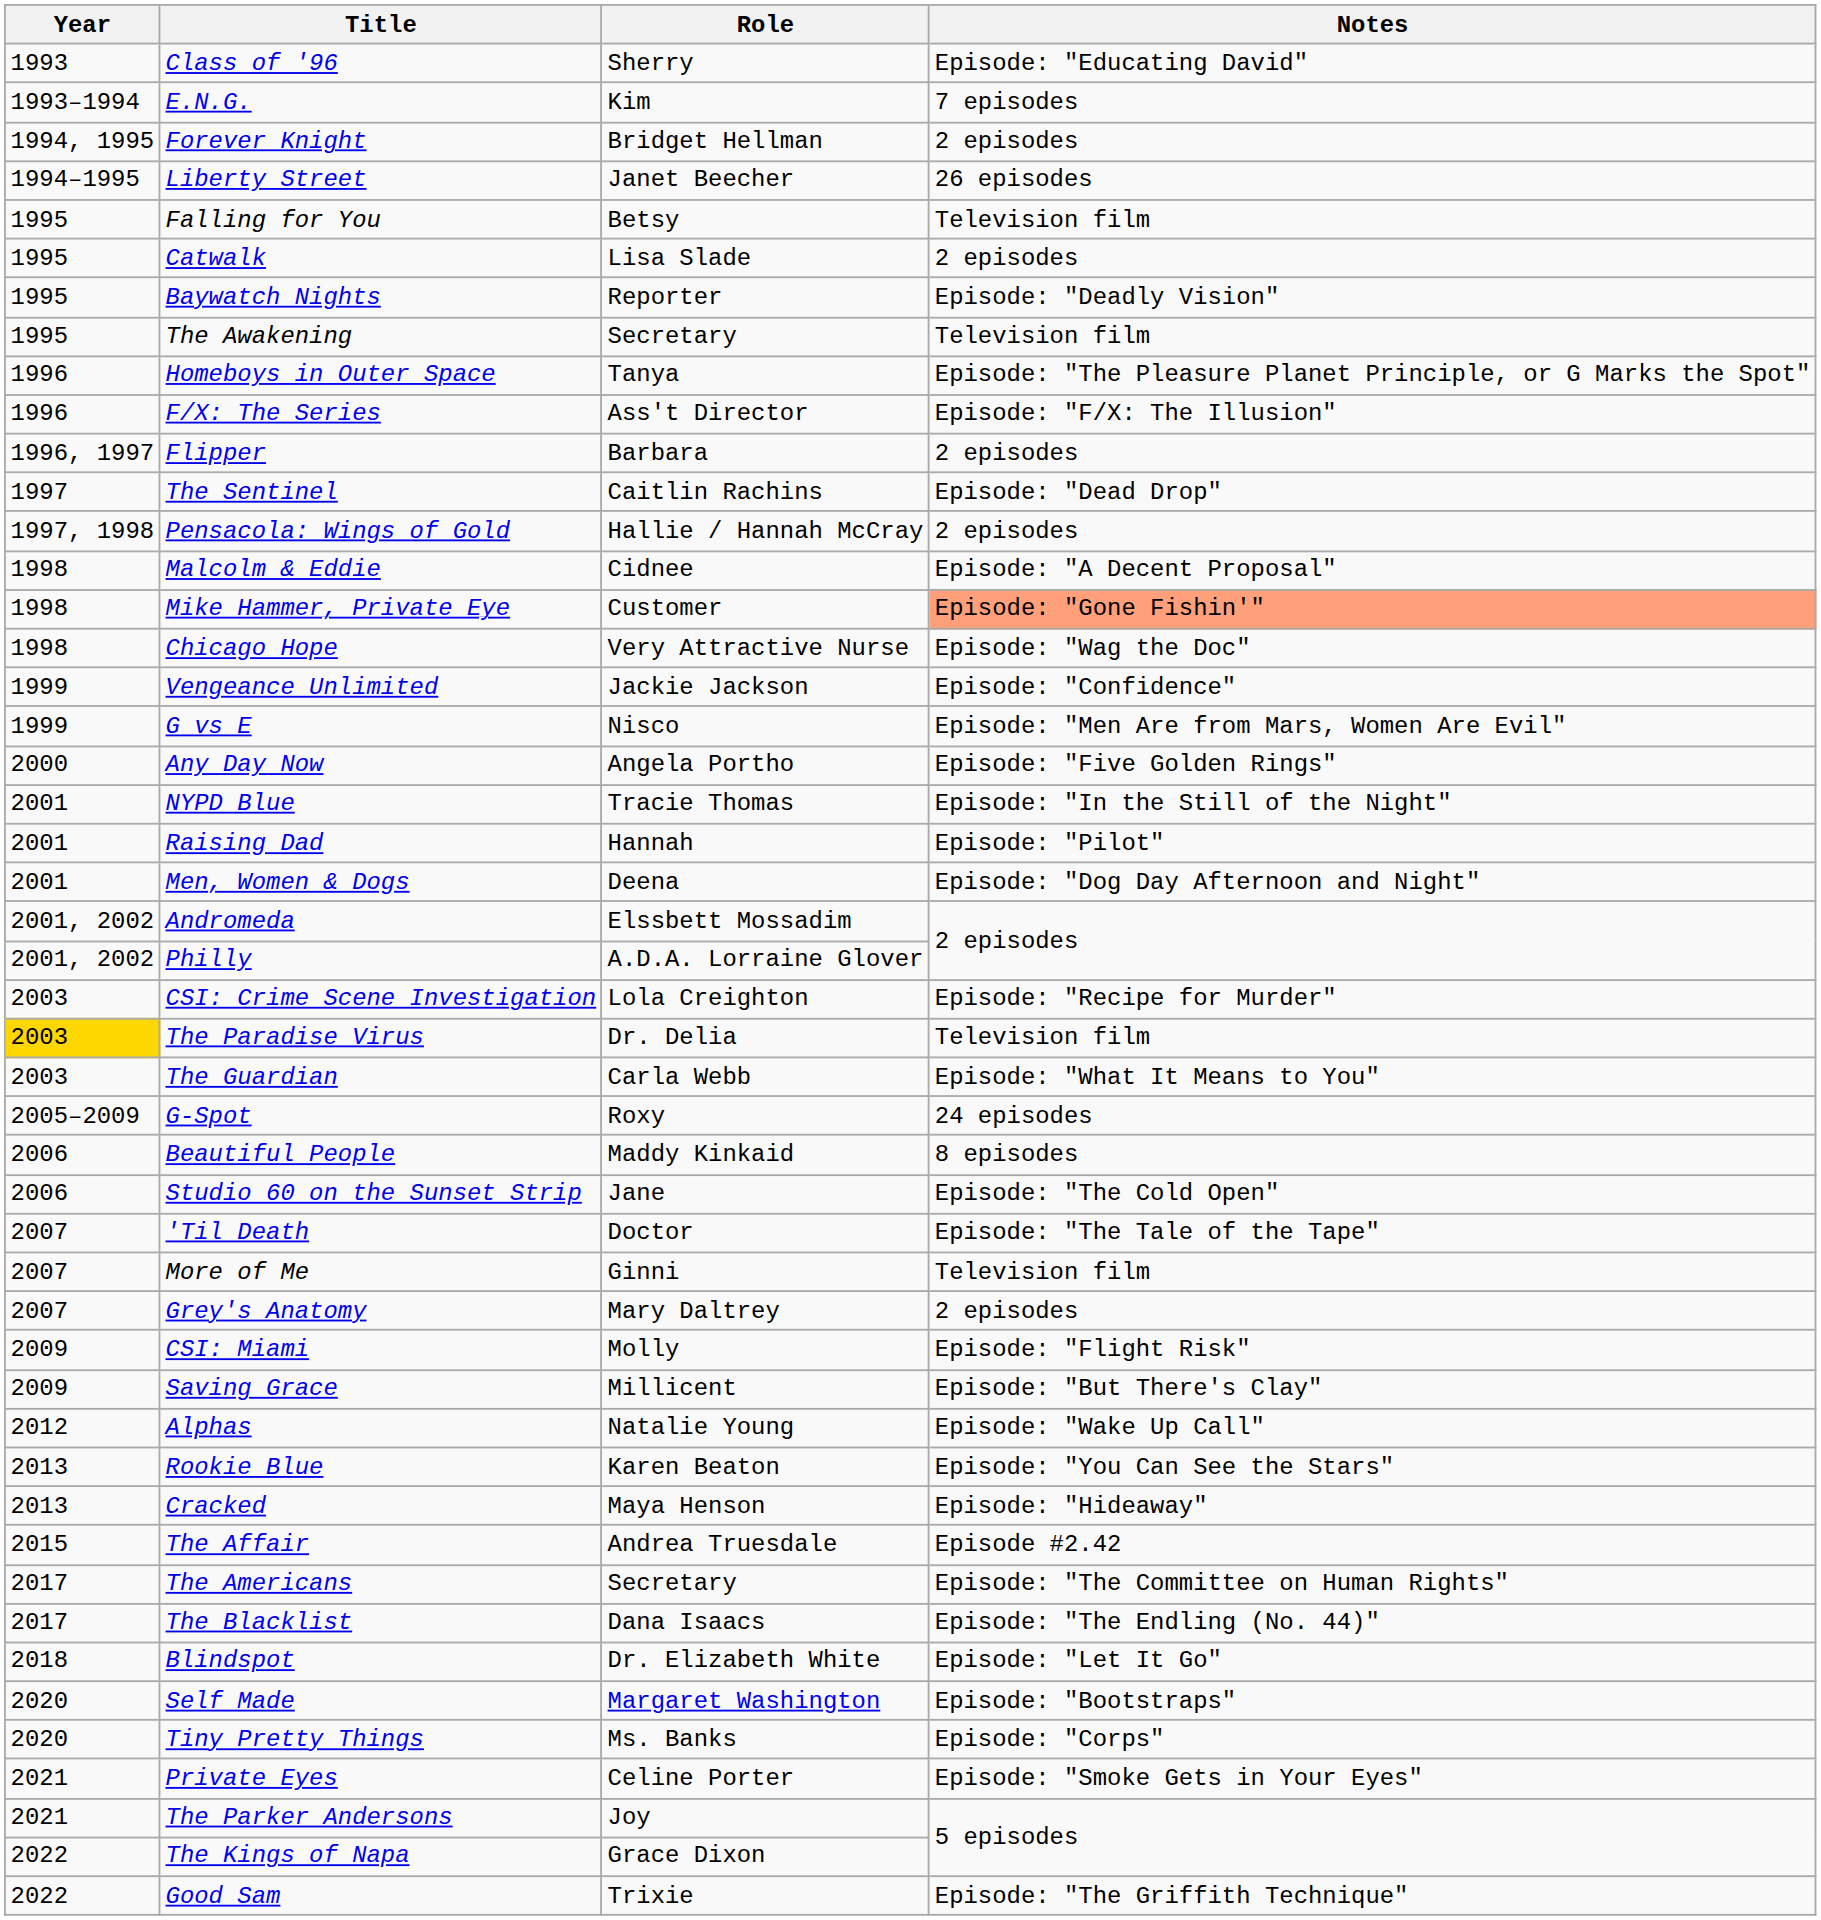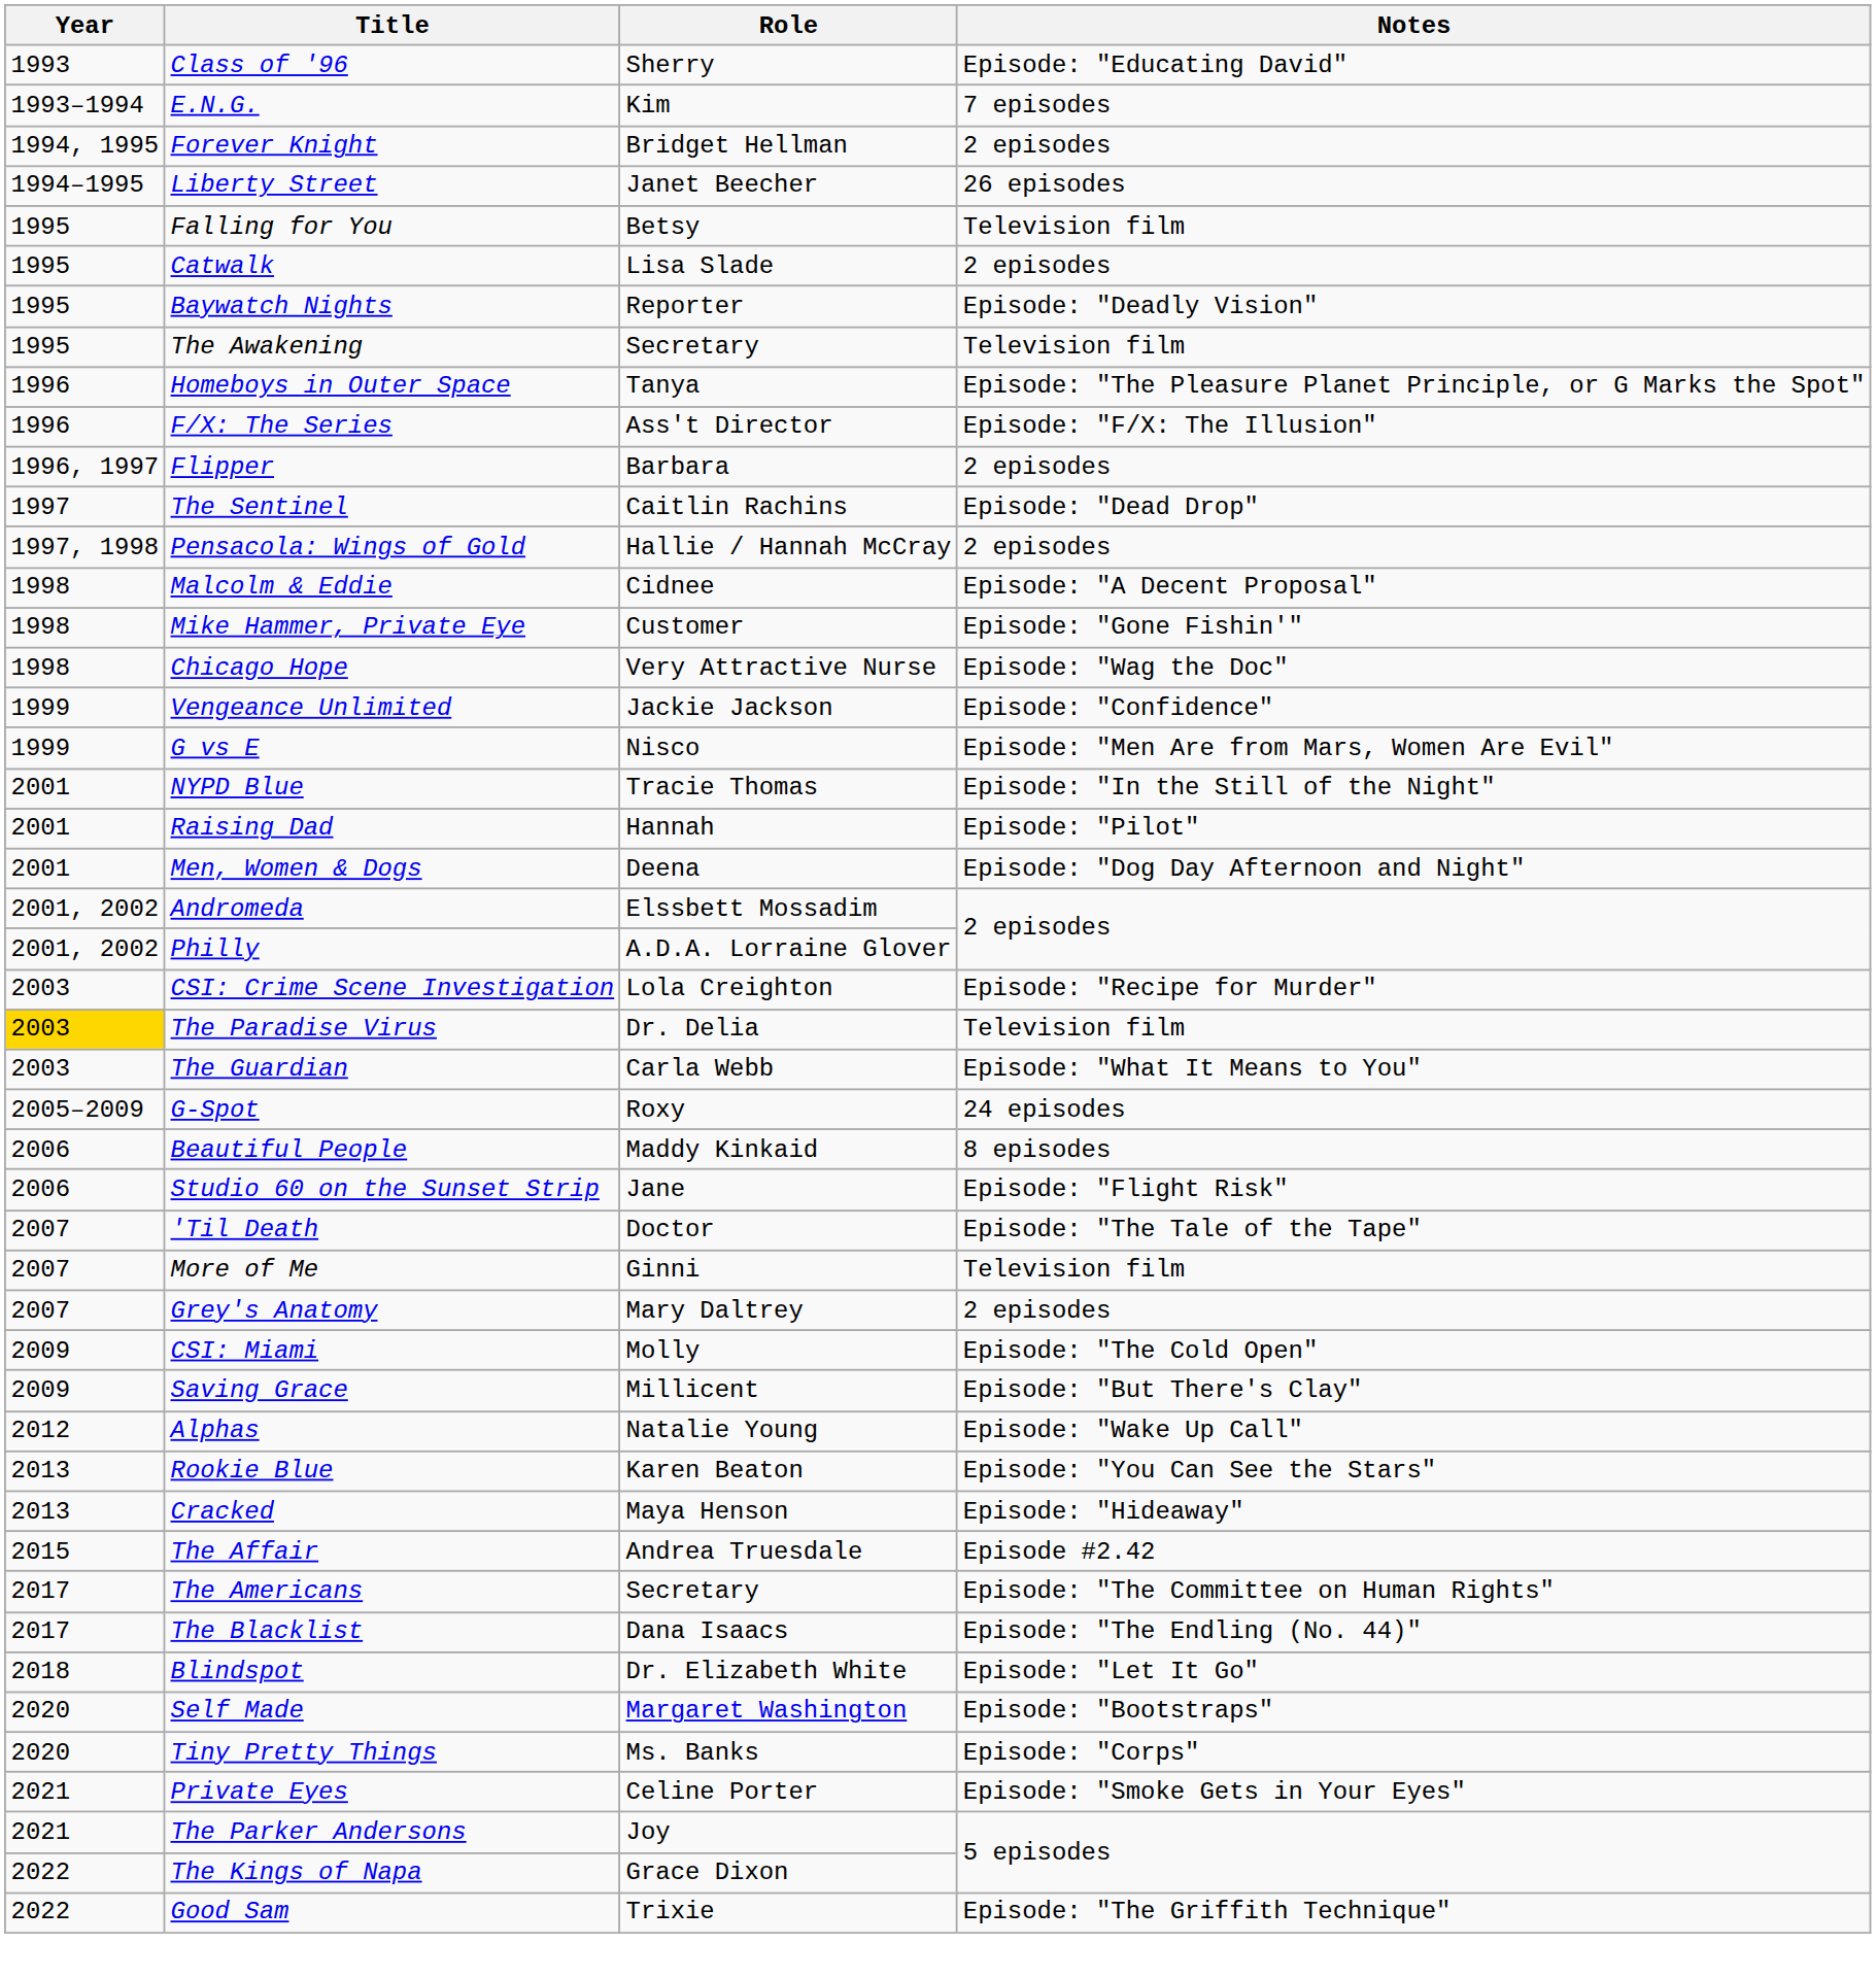 <table class="wikitable sortable">
 <tr>
 <th>Year</th>
 <th>Title</th>
 <th>Role</th>
 <th class="unsortable">Notes</th>
 </tr>
 <tr>
 <td>1993</td>
 <td><em><a href='#'>Class of '96</a></em></td>
 <td>Sherry</td>
 <td>Episode: "Educating David"</td>
 </tr>
 <tr>
 <td>1993–1994</td>
 <td><em><a href='#'>E.N.G.</a></em></td>
 <td>Kim</td>
 <td>7 episodes</td>
 </tr>
 <tr>
 <td>1994, 1995</td>
 <td><em><a href='#'>Forever Knight</a></em></td>
 <td>Bridget Hellman</td>
 <td>2 episodes</td>
 </tr>
 <tr>
 <td>1994–1995</td>
 <td><a href='#'><em>Liberty Street</em></a></td>
 <td>Janet Beecher</td>
 <td>26 episodes</td>
 </tr>
 <tr>
 <td>1995</td>
 <td><em>Falling for You</em></td>
 <td>Betsy</td>
 <td>Television film</td>
 </tr>
 <tr>
 <td>1995</td>
 <td><a href='#'><em>Catwalk</em></a></td>
 <td>Lisa Slade</td>
 <td>2 episodes</td>
 </tr>
 <tr>
 <td>1995</td>
 <td><em><a href='#'>Baywatch Nights</a></em></td>
 <td>Reporter</td>
 <td>Episode: "Deadly Vision"</td>
 </tr>
 <tr>
 <td>1995</td>
 <td data-sort-value="Awakening, The"><em>The Awakening</em></td>
 <td>Secretary</td>
 <td>Television film</td>
 </tr>
 <tr>
 <td>1996</td>
 <td><em><a href='#'>Homeboys in Outer Space</a></em></td>
 <td>Tanya</td>
 <td>Episode: "The Pleasure Planet Principle, or G Marks the Spot"</td>
 </tr>
 <tr>
 <td>1996</td>
 <td><em><a href='#'>F/X: The Series</a></em></td>
 <td>Ass't Director</td>
 <td>Episode: "F/X: The Illusion"</td>
 </tr>
 <tr>
 <td>1996, 1997</td>
 <td><a href='#'><em>Flipper</em></a></td>
 <td>Barbara</td>
 <td>2 episodes</td>
 </tr>
 <tr>
 <td>1997</td>
 <td data-sort-value="Sentinel, The"><a href='#'><em>The Sentinel</em></a></td>
 <td>Caitlin Rachins</td>
 <td>Episode: "Dead Drop"</td>
 </tr>
 <tr>
 <td>1997, 1998</td>
 <td><em><a href='#'>Pensacola: Wings of Gold</a></em></td>
 <td>Hallie / Hannah McCray</td>
 <td>2 episodes</td>
 </tr>
 <tr>
 <td>1998</td>
 <td><em><a href='#'>Malcolm & Eddie</a></em></td>
 <td>Cidnee</td>
 <td>Episode: "A Decent Proposal"</td>
 </tr>
 <tr>
 <td>1998</td>
 <td><em><a href='#'>Mike Hammer, Private Eye</a></em></td>
 <td>Customer</td>
-<td style="background: lightsalmon;">Episode: "Gone Fishin'"</td>
+<td>Episode: "Gone Fishin'"</td>
 </tr>
 <tr>
 <td>1998</td>
 <td><em><a href='#'>Chicago Hope</a></em></td>
 <td>Very Attractive Nurse</td>
 <td>Episode: "Wag the Doc"</td>
 </tr>
 <tr>
 <td>1999</td>
 <td><em><a href='#'>Vengeance Unlimited</a></em></td>
 <td>Jackie Jackson</td>
 <td>Episode: "Confidence"</td>
 </tr>
 <tr>
 <td>1999</td>
 <td><em><a href='#'>G vs E</a></em></td>
 <td>Nisco</td>
 <td>Episode: "Men Are from Mars, Women Are Evil"</td>
-</tr>
-<tr>
-<td>2000</td>
-<td><a href='#'><em>Any Day Now</em></a></td>
-<td>Angela Portho</td>
-<td>Episode: "Five Golden Rings"</td>
 </tr>
 <tr>
 <td>2001</td>
 <td><em><a href='#'>NYPD Blue</a></em></td>
 <td>Tracie Thomas</td>
 <td>Episode: "In the Still of the Night"</td>
 </tr>
 <tr>
 <td>2001</td>
 <td><em><a href='#'>Raising Dad</a></em></td>
 <td>Hannah</td>
 <td>Episode: "Pilot"</td>
 </tr>
 <tr>
 <td>2001</td>
 <td><em><a href='#'>Men, Women & Dogs</a></em></td>
 <td>Deena</td>
 <td>Episode: "Dog Day Afternoon and Night"</td>
 </tr>
 <tr>
 <td>2001, 2002</td>
 <td><a href='#'><em>Andromeda</em></a></td>
 <td>Elssbett Mossadim</td>
 <td rowspan="2">2 episodes</td>
 </tr>
 <tr>
 <td>2001, 2002</td>
 <td><a href='#'><em>Philly</em></a></td>
 <td>A.D.A. Lorraine Glover</td>
 </tr>
 <tr>
 <td>2003</td>
 <td><em><a href='#'>CSI: Crime Scene Investigation</a></em></td>
 <td>Lola Creighton</td>
 <td>Episode: "Recipe for Murder"</td>
 </tr>
 <tr>
 <td style="background: gold;">2003</td>
 <td data-sort-value="Paradise Virus, The"><em><a href='#'>The Paradise Virus</a></em></td>
 <td>Dr. Delia</td>
 <td>Television film</td>
 </tr>
 <tr>
 <td>2003</td>
 <td data-sort-value="Guardian, The"><a href='#'><em>The Guardian</em></a></td>
 <td>Carla Webb</td>
 <td>Episode: "What It Means to You"</td>
 </tr>
 <tr>
 <td>2005–2009</td>
 <td><a href='#'><em>G-Spot</em></a></td>
 <td>Roxy</td>
 <td>24 episodes</td>
 </tr>
 <tr>
 <td>2006</td>
 <td><a href='#'><em>Beautiful People</em></a></td>
 <td>Maddy Kinkaid</td>
 <td>8 episodes</td>
 </tr>
 <tr>
 <td>2006</td>
 <td><em><a href='#'>Studio 60 on the Sunset Strip</a></em></td>
 <td>Jane</td>
-<td>Episode: "The Cold Open"</td>
+<td>Episode: "Flight Risk"</td>
 </tr>
 <tr>
 <td>2007</td>
 <td data-sort-value="Til Death, The"><em><a href='#'>'Til Death</a></em></td>
 <td>Doctor</td>
 <td>Episode: "The Tale of the Tape"</td>
 </tr>
 <tr>
 <td>2007</td>
 <td><em>More of Me</em></td>
 <td>Ginni</td>
 <td>Television film</td>
 </tr>
 <tr>
 <td>2007</td>
 <td><em><a href='#'>Grey's Anatomy</a></em></td>
 <td>Mary Daltrey</td>
 <td>2 episodes</td>
 </tr>
 <tr>
 <td>2009</td>
 <td><em><a href='#'>CSI: Miami</a></em></td>
 <td>Molly</td>
-<td>Episode: "Flight Risk"</td>
+<td>Episode: "The Cold Open"</td>
 </tr>
 <tr>
 <td>2009</td>
 <td><a href='#'><em>Saving Grace</em></a></td>
 <td>Millicent</td>
 <td>Episode: "But There's Clay"</td>
 </tr>
 <tr>
 <td>2012</td>
 <td><em><a href='#'>Alphas</a></em></td>
 <td>Natalie Young</td>
 <td>Episode: "Wake Up Call"</td>
 </tr>
 <tr>
 <td>2013</td>
 <td><em><a href='#'>Rookie Blue</a></em></td>
 <td>Karen Beaton</td>
 <td>Episode: "You Can See the Stars"</td>
 </tr>
 <tr>
 <td>2013</td>
 <td><a href='#'><em>Cracked</em></a></td>
 <td>Maya Henson</td>
 <td>Episode: "Hideaway"</td>
 </tr>
 <tr>
 <td>2015</td>
 <td data-sort-value="Affair, The"><a href='#'><em>The Affair</em></a></td>
 <td>Andrea Truesdale</td>
 <td>Episode #2.42</td>
 </tr>
 <tr>
 <td>2017</td>
 <td data-sort-value="Americans, The"><em><a href='#'>The Americans</a></em></td>
 <td>Secretary</td>
 <td>Episode: "The Committee on Human Rights"</td>
 </tr>
 <tr>
 <td>2017</td>
 <td data-sort-value="Blacklist, The"><a href='#'><em>The Blacklist</em></a></td>
 <td>Dana Isaacs</td>
 <td>Episode: "The Endling (No. 44)"</td>
 </tr>
 <tr>
 <td>2018</td>
 <td><a href='#'><em>Blindspot</em></a></td>
 <td>Dr. Elizabeth White</td>
 <td>Episode: "Let It Go"</td>
 </tr>
 <tr>
 <td>2020</td>
 <td><a href='#'><em>Self Made</em></a></td>
 <td><a href='#'>Margaret Washington</a></td>
 <td>Episode: "Bootstraps"</td>
 </tr>
 <tr>
 <td>2020</td>
 <td><em><a href='#'>Tiny Pretty Things</a></em></td>
 <td>Ms. Banks</td>
 <td>Episode: "Corps"</td>
 </tr>
 <tr>
 <td>2021</td>
 <td><a href='#'><em>Private Eyes</em></a></td>
 <td>Celine Porter</td>
 <td>Episode: "Smoke Gets in Your Eyes"</td>
 </tr>
 <tr>
 <td>2021</td>
 <td data-sort-value="Parker Andersons, The"><em><a href='#'>The Parker Andersons</a></em></td>
 <td>Joy</td>
 <td rowspan="2">5 episodes</td>
 </tr>
 <tr>
 <td>2022</td>
 <td data-sort-value="Kings of Napa, The"><em><a href='#'>The Kings of Napa</a></em></td>
 <td>Grace Dixon</td>
 </tr>
 <tr>
 <td>2022</td>
 <td><a href='#'><em>Good Sam</em></a></td>
 <td>Trixie</td>
 <td>Episode: "The Griffith Technique"</td>
 </tr>
 </table>
